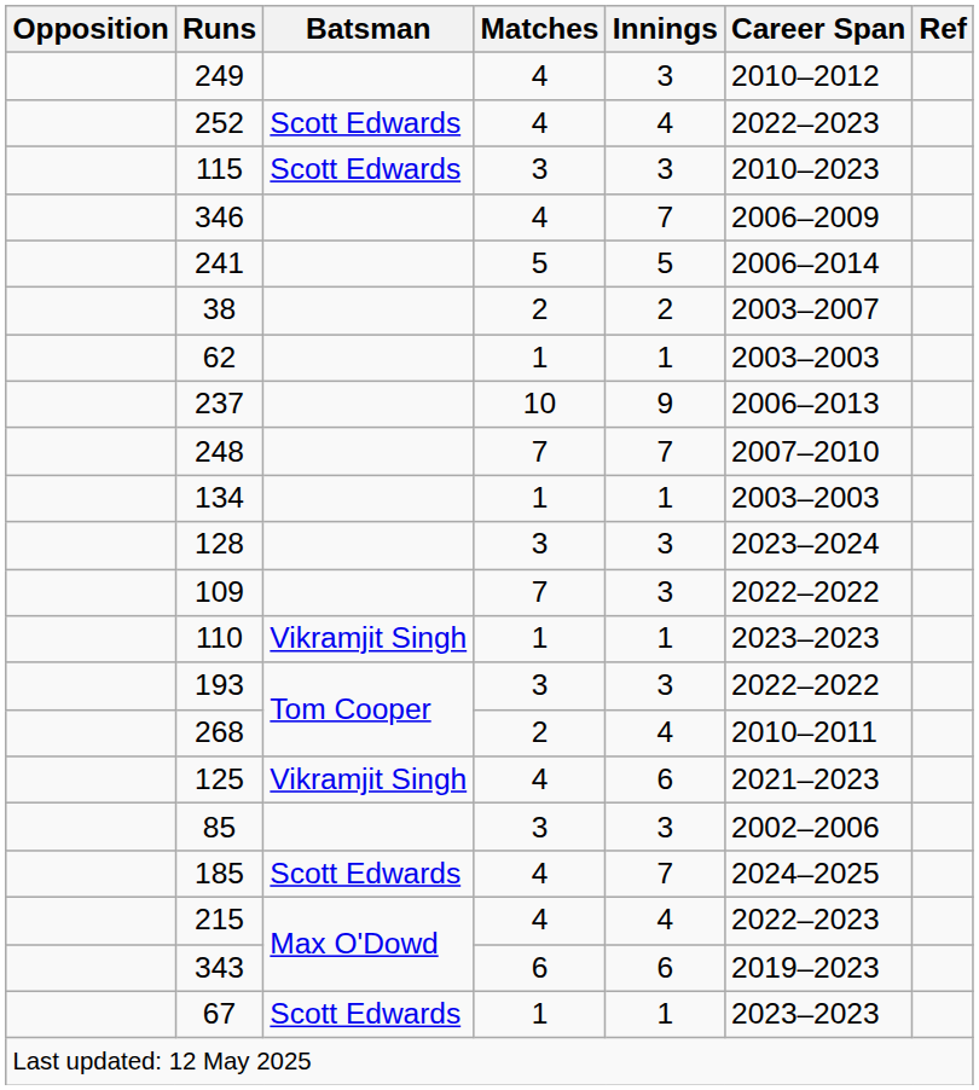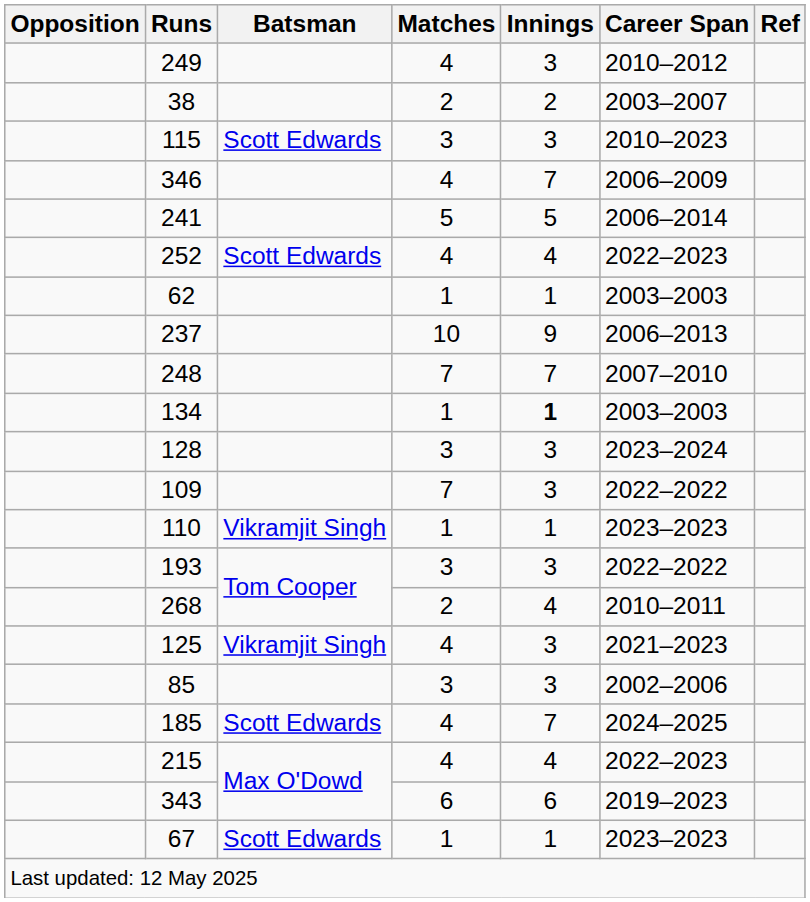 <table class="wikitable plainrowheaders sortable">
 <tr>
 <th scope="col">Opposition</th>
 <th scope="col">Runs</th>
 <th scope="col">Batsman</th>
 <th scope="col">Matches</th>
 <th scope="col">Innings</th>
 <th scope="col">Career Span</th>
 <th scope="col">Ref</th>
 </tr>
 <tr>
 <td></td>
 <td scope=row style=text-align:center;>249</td>
 <td></td>
 <td align="center">4</td>
 <td align=center>3</td>
 <td>2010–2012</td>
 <td></td>
 </tr>
 <tr>
 <td></td>
-<td scope=row style=text-align:center;>252</td>
-<td><a href='#'>Scott Edwards</a></td>
-<td align="center">4</td>
-<td align="center">4</td>
-<td>2022–2023</td>
+<td scope=row style=text-align:center;>38</td>
+<td></td>
+<td align=center>2</td>
+<td align=center>2</td>
+<td>2003–2007</td>
 <td></td>
 </tr>
 <tr>
 <td></td>
 <td scope=row style=text-align:center;>115</td>
 <td><a href='#'>Scott Edwards</a></td>
 <td align=center>3</td>
 <td align=center>3</td>
 <td>2010–2023</td>
 <td></td>
 </tr>
 <tr>
 <td></td>
 <td scope=row style=text-align:center;>346</td>
 <td></td>
 <td align=center>4</td>
 <td align=center>7</td>
 <td>2006–2009</td>
 <td></td>
 </tr>
 <tr>
 <td></td>
 <td scope=row style=text-align:center;>241</td>
 <td></td>
 <td align=center>5</td>
 <td align=center>5</td>
 <td>2006–2014</td>
 <td></td>
 </tr>
 <tr>
 <td></td>
-<td scope=row style=text-align:center;>38</td>
-<td></td>
-<td align=center>2</td>
-<td align=center>2</td>
-<td>2003–2007</td>
+<td scope=row style=text-align:center;>252</td>
+<td><a href='#'>Scott Edwards</a></td>
+<td align="center">4</td>
+<td align="center">4</td>
+<td>2022–2023</td>
 <td></td>
 </tr>
 <tr>
 <td></td>
 <td scope=row style=text-align:center;>62</td>
 <td></td>
 <td align=center>1</td>
 <td align=center>1</td>
 <td>2003–2003</td>
 <td></td>
 </tr>
 <tr>
 <td></td>
 <td scope=row style=text-align:center;>237</td>
 <td></td>
 <td align=center>10</td>
 <td align=center>9</td>
 <td>2006–2013</td>
 <td></td>
 </tr>
 <tr>
 <td></td>
 <td scope=row style=text-align:center;>248</td>
 <td></td>
 <td align=center>7</td>
 <td align=center>7</td>
 <td>2007–2010</td>
 <td></td>
 </tr>
 <tr>
 <td></td>
 <td scope=row style=text-align:center;>134</td>
 <td></td>
 <td align=center>1</td>
-<td align=center>1</td>
+<td align=center><strong>1</strong></td>
 <td>2003–2003</td>
 <td></td>
 </tr>
 <tr>
 <td></td>
 <td scope=row style=text-align:center;>128</td>
 <td></td>
 <td align=center>3</td>
 <td align=center>3</td>
 <td>2023–2024</td>
 <td></td>
 </tr>
 <tr>
 <td></td>
 <td scope=row style=text-align:center;>109</td>
 <td></td>
 <td align=center>7</td>
 <td align=center>3</td>
 <td>2022–2022</td>
 <td></td>
 </tr>
 <tr>
 <td></td>
 <td align=center>110</td>
 <td><a href='#'>Vikramjit Singh</a></td>
 <td align=center>1</td>
 <td align=center>1</td>
 <td>2023–2023</td>
 <td></td>
 </tr>
 <tr>
 <td></td>
 <td scope="row" style="text-align:center;">193</td>
 <td rowspan=2><a href='#'>Tom Cooper</a></td>
 <td align="center">3</td>
 <td align="center">3</td>
 <td>2022–2022</td>
 <td></td>
 </tr>
 <tr>
 <td></td>
 <td scope=row style=text-align:center;>268</td>
 <td align="center">2</td>
 <td align=center>4</td>
 <td>2010–2011</td>
 <td></td>
 </tr>
 <tr>
 <td></td>
 <td scope=row style=text-align:center;>125</td>
 <td><a href='#'>Vikramjit Singh</a></td>
 <td align=center>4</td>
-<td align=center>6</td>
+<td align=center>3</td>
 <td>2021–2023</td>
 <td></td>
 </tr>
 <tr>
 <td></td>
 <td scope=row style=text-align:center;>85</td>
 <td></td>
 <td align=center>3</td>
 <td align=center>3</td>
 <td>2002–2006</td>
 <td></td>
 </tr>
 <tr>
 <td></td>
 <td scope=row style=text-align:center;>185</td>
 <td><a href='#'>Scott Edwards</a></td>
 <td align="center">4</td>
 <td align="center">7</td>
 <td>2024–2025</td>
 <td></td>
 </tr>
 <tr>
 <td></td>
 <td scope=row style=text-align:center;>215</td>
 <td rowspan=2><a href='#'>Max O'Dowd</a></td>
 <td align="center">4</td>
 <td align="center">4</td>
 <td>2022–2023</td>
 <td></td>
 </tr>
 <tr>
 <td></td>
 <td scope=row style=text-align:center;>343</td>
 <td align="center">6</td>
 <td align="center">6</td>
 <td>2019–2023</td>
 <td></td>
 </tr>
 <tr>
 <td></td>
 <td align=center>67</td>
 <td><a href='#'>Scott Edwards</a></td>
 <td align=center>1</td>
 <td align=center>1</td>
 <td>2023–2023</td>
 <td></td>
 </tr>
 <tr>
 <td colspan=7><small>Last updated: 12 May 2025</small></td>
 </tr>
 </table>
